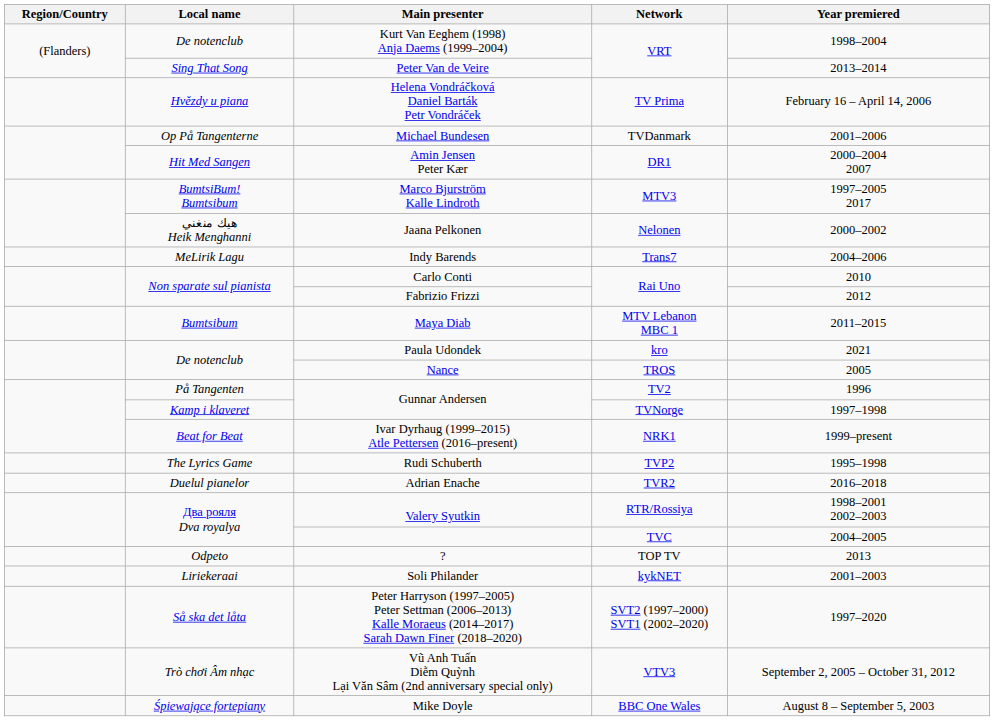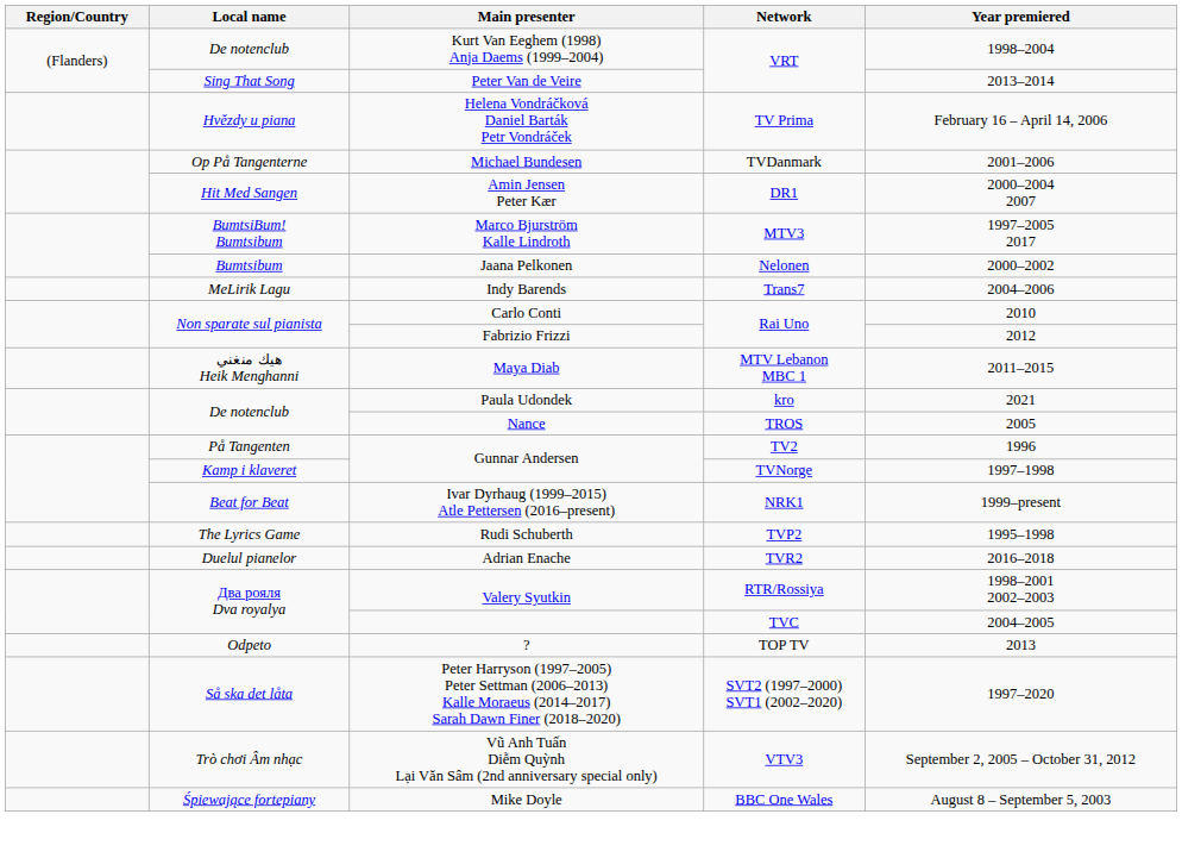 <table class="wikitable sortable"  style="text-align:center; line-height:18px; width:100%;">
 <tr>
 <th>Region/Country</th>
 <th>Local name</th>
 <th>Main presenter</th>
 <th>Network</th>
 <th>Year premiered</th>
 </tr>
 <tr>
 <td rowspan=2><strong></strong> (Flanders)</td>
 <td><em>De notenclub</em></td>
 <td>Kurt Van Eeghem (1998)<br> <a href='#'>Anja Daems</a> (1999–2004)</td>
 <td rowspan=2><a href='#'>VRT</a></td>
 <td>1998–2004</td>
 </tr>
 <tr>
 <td><em><a href='#'>Sing That Song</a></em></td>
 <td><a href='#'>Peter Van de Veire</a></td>
 <td>2013–2014</td>
 </tr>
 <tr>
 <td><strong></strong> </td>
 <td><em><a href='#'>Hvězdy u piana</a></em></td>
 <td><a href='#'>Helena Vondráčková</a><br><a href='#'>Daniel Barták</a><br><a href='#'>Petr Vondráček</a></td>
 <td><a href='#'>TV Prima</a></td>
 <td>February 16 – April 14, 2006</td>
 </tr>
 <tr>
 <td rowspan=2><strong></strong></td>
 <td><em>Op På Tangenterne</em></td>
 <td><a href='#'>Michael Bundesen</a></td>
 <td>TVDanmark</td>
 <td>2001–2006</td>
 </tr>
 <tr>
 <td><em><a href='#'>Hit Med Sangen</a></em></td>
 <td><a href='#'>Amin Jensen</a> <br> Peter Kær</td>
 <td><a href='#'>DR1</a></td>
 <td>2000–2004<br> 2007</td>
 </tr>
 <tr>
 <td rowspan=2><strong></strong></td>
 <td><em><a href='#'>BumtsiBum!</a><br><a href='#'>Bumtsibum</a></em></td>
 <td><a href='#'>Marco Bjurström</a> <br> <a href='#'>Kalle Lindroth</a></td>
 <td><a href='#'>MTV3</a></td>
 <td>1997–2005 <br> 2017</td>
 </tr>
 <tr>
-<td>هيك منغني<br><em>Heik Menghanni</em></td>
+<td><em><a href='#'>Bumtsibum</a></em></td>
 <td>Jaana Pelkonen</td>
 <td><a href='#'>Nelonen</a></td>
 <td>2000–2002</td>
 </tr>
 <tr>
 <td><strong></strong> </td>
 <td><em>MeLirik Lagu</em></td>
 <td>Indy Barends</td>
 <td><a href='#'>Trans7</a></td>
 <td>2004–2006</td>
 </tr>
 <tr>
 <td rowspan=2><strong></strong></td>
 <td rowspan=2><em><a href='#'>Non sparate sul pianista</a></em></td>
 <td>Carlo Conti</td>
 <td rowspan=2><a href='#'>Rai Uno</a></td>
 <td>2010</td>
 </tr>
 <tr>
 <td>Fabrizio Frizzi</td>
 <td>2012</td>
 </tr>
 <tr>
 <td><strong></strong></td>
-<td><em><a href='#'>Bumtsibum</a></em></td>
+<td>هيك منغني<br><em>Heik Menghanni</em></td>
 <td><a href='#'>Maya Diab</a></td>
 <td><a href='#'>MTV Lebanon</a><br><a href='#'>MBC 1</a></td>
 <td>2011–2015</td>
 </tr>
 <tr>
 <td rowspan=2><strong></strong></td>
 <td rowspan=2><em>De notenclub</em></td>
 <td>Paula Udondek</td>
 <td><a href='#'>kro</a></td>
 <td>2021</td>
 </tr>
 <tr>
 <td><a href='#'>Nance</a></td>
 <td><a href='#'>TROS</a></td>
 <td>2005</td>
 </tr>
 <tr>
 <td rowspan=3><strong></strong></td>
 <td><em>På Tangenten</em></td>
 <td rowspan=2>Gunnar Andersen</td>
 <td><a href='#'>TV2</a></td>
 <td>1996</td>
 </tr>
 <tr>
 <td><em><a href='#'>Kamp i klaveret</a></em></td>
 <td><a href='#'>TVNorge</a></td>
 <td>1997–1998</td>
 </tr>
 <tr>
 <td><em><a href='#'>Beat for Beat</a></em></td>
 <td>Ivar Dyrhaug (1999–2015)<br> <a href='#'>Atle Pettersen</a> (2016–present)</td>
 <td><a href='#'>NRK1</a></td>
 <td>1999–present</td>
 </tr>
 <tr>
 <td><strong></strong></td>
 <td><em>The Lyrics Game</em></td>
 <td>Rudi Schuberth</td>
 <td><a href='#'>TVP2</a></td>
 <td>1995–1998</td>
 </tr>
 <tr>
 <td><strong></strong></td>
 <td><em>Duelul pianelor</em></td>
 <td>Adrian Enache</td>
 <td><a href='#'>TVR2</a></td>
 <td>2016–2018</td>
 </tr>
 <tr>
 <td rowspan=2><strong></strong></td>
 <td rowspan=2><a href='#'>Два рояля</a><br><em>Dva royalya</em></td>
 <td><br><a href='#'>Valery Syutkin</a></td>
 <td><a href='#'>RTR/Rossiya</a></td>
 <td>1998–2001<br>2002–2003</td>
 </tr>
 <tr>
 <td></td>
 <td><a href='#'>TVC</a></td>
 <td>2004–2005</td>
 </tr>
 <tr>
 <td><strong></strong></td>
 <td><em>Odpeto</em></td>
 <td>?</td>
 <td>TOP TV</td>
 <td>2013</td>
 </tr>
 <tr>
 <td><strong></strong></td>
-<td><em>Liriekeraai</em></td>
-<td>Soli Philander</td>
-<td><a href='#'>kykNET</a></td>
-<td>2001–2003</td>
-</tr>
-<tr>
-<td><strong></strong></td>
 <td><em><a href='#'>Så ska det låta</a></em></td>
 <td>Peter Harryson (1997–2005)<br>Peter Settman (2006–2013)<br><a href='#'>Kalle Moraeus</a> (2014–2017)<br><a href='#'>Sarah Dawn Finer</a> (2018–2020)</td>
 <td><a href='#'>SVT2</a> (1997–2000)<br><a href='#'>SVT1</a> (2002–2020)</td>
 <td>1997–2020</td>
 </tr>
 <tr>
 <td><strong></strong> </td>
 <td><em>Trò chơi Âm nhạc</em></td>
 <td>Vũ Anh Tuấn<br>Diễm Quỳnh<br>Lại Văn Sâm (2nd anniversary special only)</td>
 <td><a href='#'>VTV3</a></td>
 <td>September 2, 2005 – October 31, 2012</td>
 </tr>
 <tr>
 <td><strong></strong> </td>
 <td><em><a href='#'>Śpiewające fortepiany</a></em></td>
 <td>Mike Doyle</td>
 <td><a href='#'>BBC One Wales</a></td>
 <td>August 8 – September 5, 2003</td>
 </tr>
 </table>
